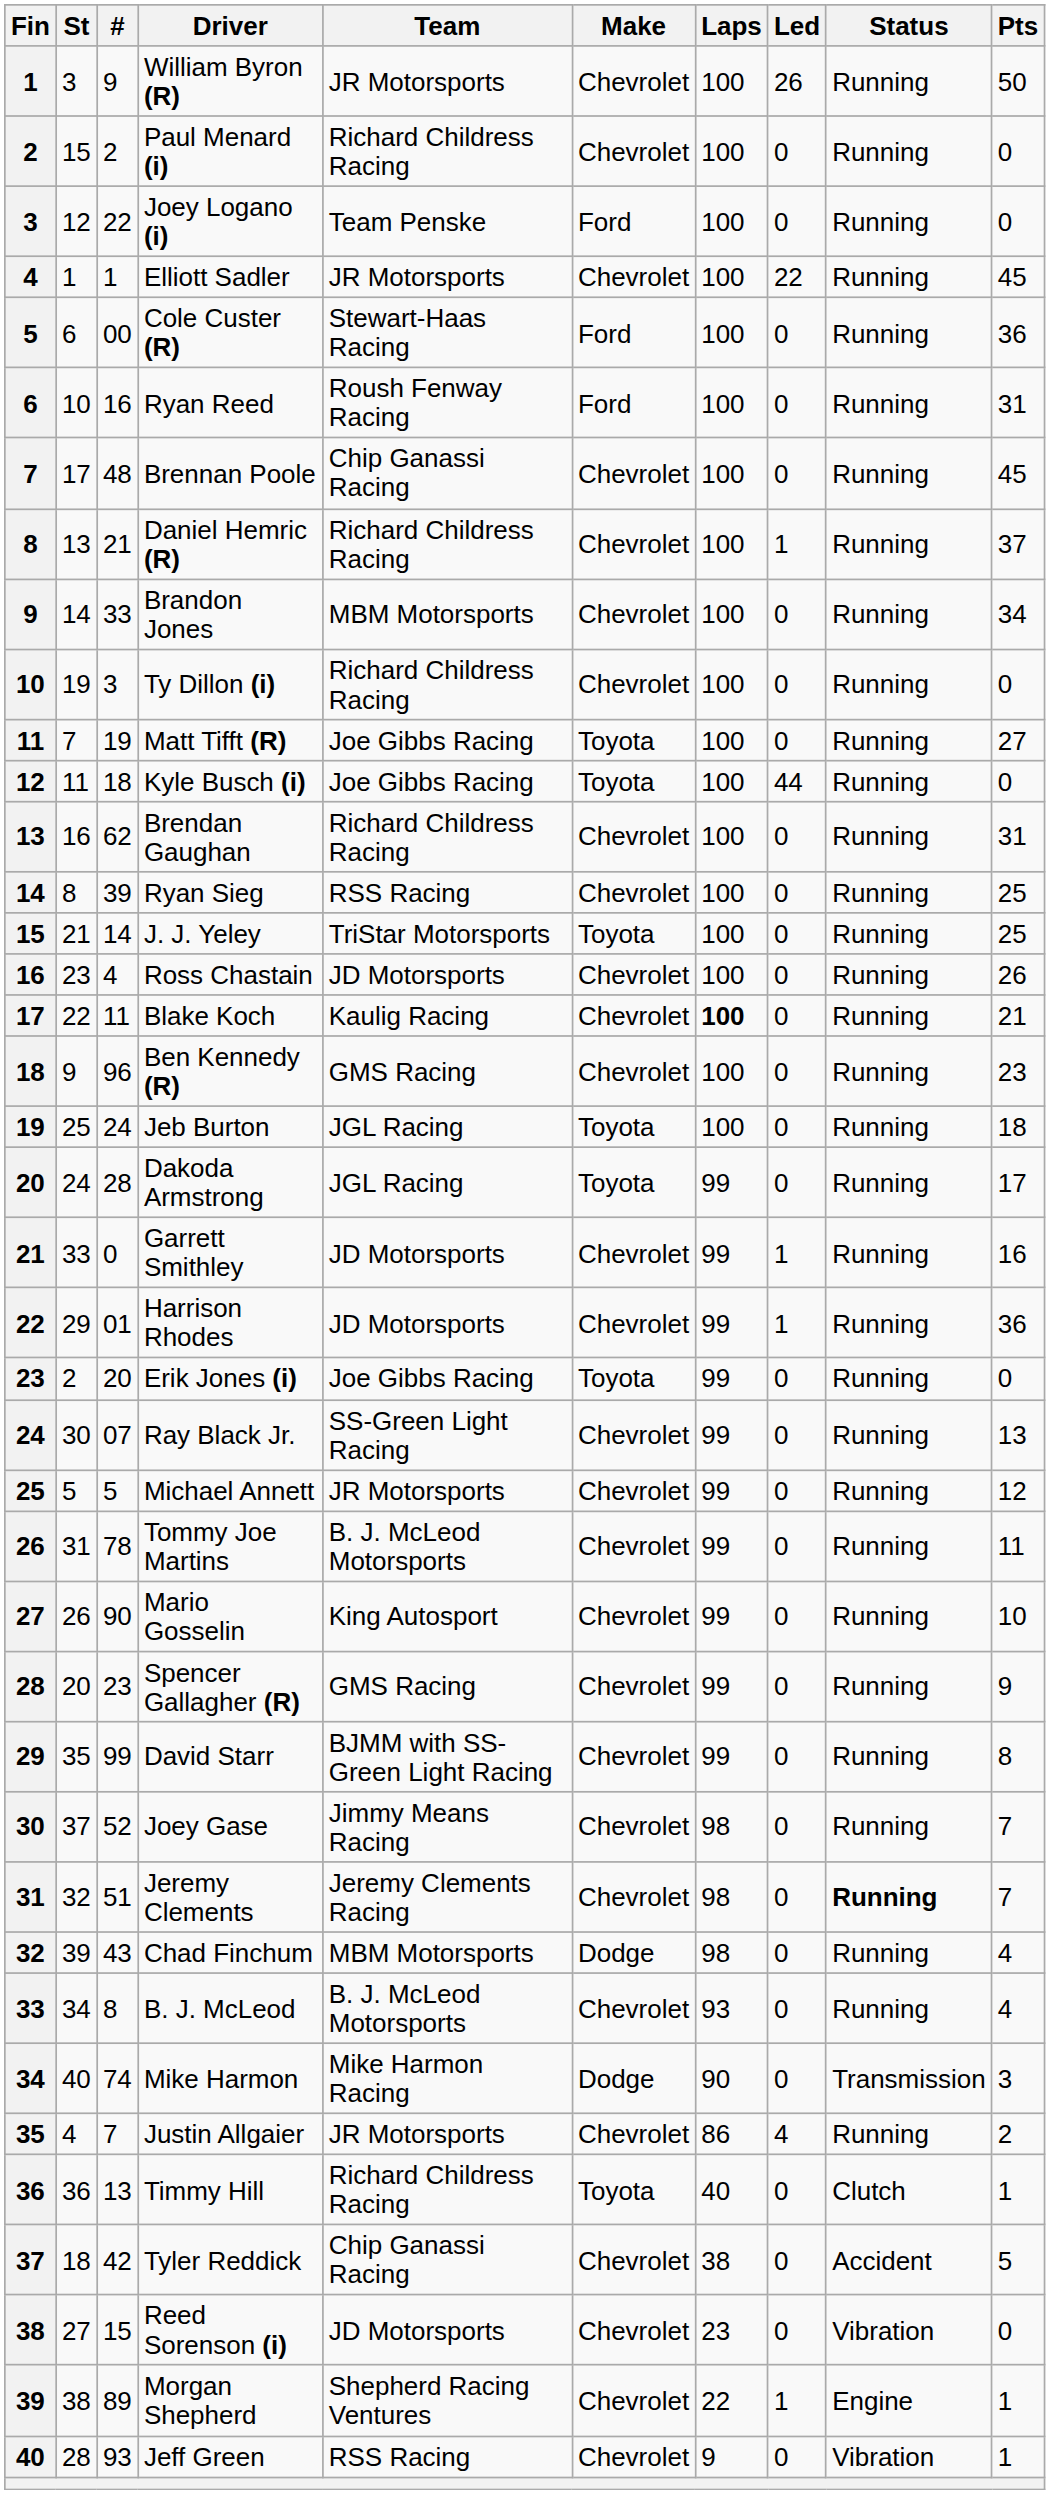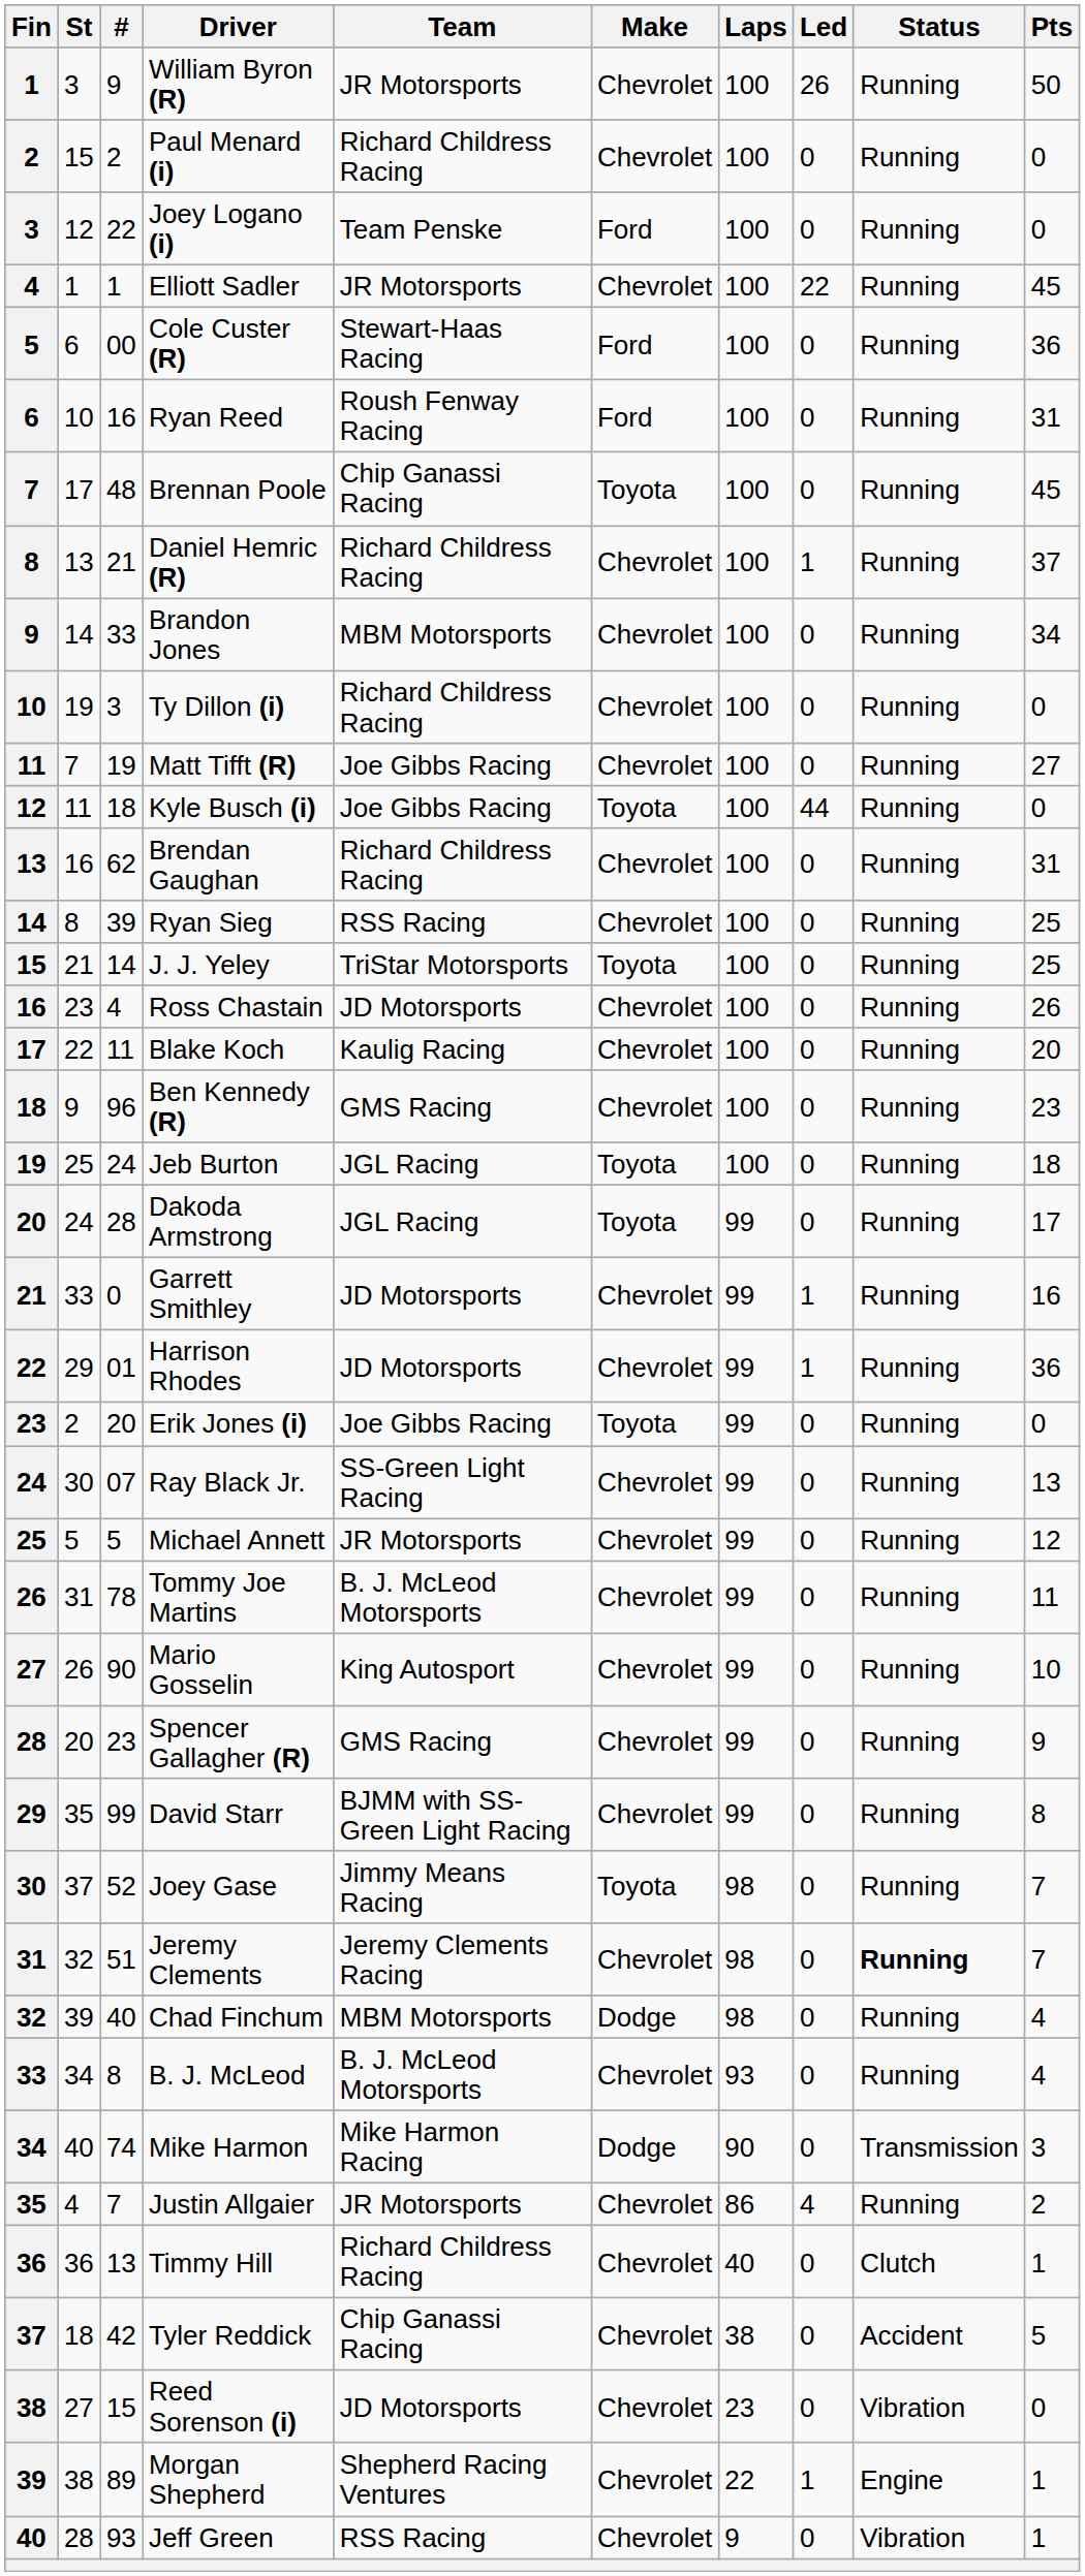 <table class="wikitable" style="font-size:95%">
 <tr>
 <th>Fin</th>
 <th>St</th>
 <th>#</th>
 <th>Driver</th>
 <th>Team</th>
 <th>Make</th>
 <th>Laps</th>
 <th>Led</th>
 <th>Status</th>
 <th>Pts</th>
 </tr>
 <tr>
 <th>1</th>
 <td>3</td>
 <td>9</td>
 <td>William Byron <strong>(R)</strong></td>
 <td>JR Motorsports</td>
 <td>Chevrolet</td>
 <td>100</td>
 <td>26</td>
 <td>Running</td>
 <td>50</td>
 </tr>
 <tr>
 <th>2</th>
 <td>15</td>
 <td>2</td>
 <td>Paul Menard <strong>(i)</strong></td>
 <td>Richard Childress Racing</td>
 <td>Chevrolet</td>
 <td>100</td>
 <td>0</td>
 <td>Running</td>
 <td>0</td>
 </tr>
 <tr>
 <th>3</th>
 <td>12</td>
 <td>22</td>
 <td>Joey Logano <strong>(i)</strong></td>
 <td>Team Penske</td>
 <td>Ford</td>
 <td>100</td>
 <td>0</td>
 <td>Running</td>
 <td>0</td>
 </tr>
 <tr>
 <th>4</th>
 <td>1</td>
 <td>1</td>
 <td>Elliott Sadler</td>
 <td>JR Motorsports</td>
 <td>Chevrolet</td>
 <td>100</td>
 <td>22</td>
 <td>Running</td>
 <td>45</td>
 </tr>
 <tr>
 <th>5</th>
 <td>6</td>
 <td>00</td>
 <td>Cole Custer <strong>(R)</strong></td>
 <td>Stewart-Haas Racing</td>
 <td>Ford</td>
 <td>100</td>
 <td>0</td>
 <td>Running</td>
 <td>36</td>
 </tr>
 <tr>
 <th>6</th>
 <td>10</td>
 <td>16</td>
 <td>Ryan Reed</td>
 <td>Roush Fenway Racing</td>
 <td>Ford</td>
 <td>100</td>
 <td>0</td>
 <td>Running</td>
 <td>31</td>
 </tr>
 <tr>
 <th>7</th>
 <td>17</td>
 <td>48</td>
 <td>Brennan Poole</td>
 <td>Chip Ganassi Racing</td>
-<td>Chevrolet</td>
+<td>Toyota</td>
 <td>100</td>
 <td>0</td>
 <td>Running</td>
 <td>45</td>
 </tr>
 <tr>
 <th>8</th>
 <td>13</td>
 <td>21</td>
 <td>Daniel Hemric <strong>(R)</strong></td>
 <td>Richard Childress Racing</td>
 <td>Chevrolet</td>
 <td>100</td>
 <td>1</td>
 <td>Running</td>
 <td>37</td>
 </tr>
 <tr>
 <th>9</th>
 <td>14</td>
 <td>33</td>
 <td>Brandon Jones</td>
 <td>MBM Motorsports</td>
 <td>Chevrolet</td>
 <td>100</td>
 <td>0</td>
 <td>Running</td>
 <td>34</td>
 </tr>
 <tr>
 <th>10</th>
 <td>19</td>
 <td>3</td>
 <td>Ty Dillon <strong>(i)</strong></td>
 <td>Richard Childress Racing</td>
 <td>Chevrolet</td>
 <td>100</td>
 <td>0</td>
 <td>Running</td>
 <td>0</td>
 </tr>
 <tr>
 <th>11</th>
 <td>7</td>
 <td>19</td>
 <td>Matt Tifft <strong>(R)</strong></td>
 <td>Joe Gibbs Racing</td>
-<td>Toyota</td>
+<td>Chevrolet</td>
 <td>100</td>
 <td>0</td>
 <td>Running</td>
 <td>27</td>
 </tr>
 <tr>
 <th>12</th>
 <td>11</td>
 <td>18</td>
 <td>Kyle Busch <strong>(i)</strong></td>
 <td>Joe Gibbs Racing</td>
 <td>Toyota</td>
 <td>100</td>
 <td>44</td>
 <td>Running</td>
 <td>0</td>
 </tr>
 <tr>
 <th>13</th>
 <td>16</td>
 <td>62</td>
 <td>Brendan Gaughan</td>
 <td>Richard Childress Racing</td>
 <td>Chevrolet</td>
 <td>100</td>
 <td>0</td>
 <td>Running</td>
 <td>31</td>
 </tr>
 <tr>
 <th>14</th>
 <td>8</td>
 <td>39</td>
 <td>Ryan Sieg</td>
 <td>RSS Racing</td>
 <td>Chevrolet</td>
 <td>100</td>
 <td>0</td>
 <td>Running</td>
 <td>25</td>
 </tr>
 <tr>
 <th>15</th>
 <td>21</td>
 <td>14</td>
 <td>J. J. Yeley</td>
 <td>TriStar Motorsports</td>
 <td>Toyota</td>
 <td>100</td>
 <td>0</td>
 <td>Running</td>
 <td>25</td>
 </tr>
 <tr>
 <th>16</th>
 <td>23</td>
 <td>4</td>
 <td>Ross Chastain</td>
 <td>JD Motorsports</td>
 <td>Chevrolet</td>
 <td>100</td>
 <td>0</td>
 <td>Running</td>
 <td>26</td>
 </tr>
 <tr>
 <th>17</th>
 <td>22</td>
 <td>11</td>
 <td>Blake Koch</td>
 <td>Kaulig Racing</td>
 <td>Chevrolet</td>
-<td><strong>100</strong></td>
+<td>100</td>
 <td>0</td>
 <td>Running</td>
-<td>21</td>
+<td>20</td>
 </tr>
 <tr>
 <th>18</th>
 <td>9</td>
 <td>96</td>
 <td>Ben Kennedy <strong>(R)</strong></td>
 <td>GMS Racing</td>
 <td>Chevrolet</td>
 <td>100</td>
 <td>0</td>
 <td>Running</td>
 <td>23</td>
 </tr>
 <tr>
 <th>19</th>
 <td>25</td>
 <td>24</td>
 <td>Jeb Burton</td>
 <td>JGL Racing</td>
 <td>Toyota</td>
 <td>100</td>
 <td>0</td>
 <td>Running</td>
 <td>18</td>
 </tr>
 <tr>
 <th>20</th>
 <td>24</td>
 <td>28</td>
 <td>Dakoda Armstrong</td>
 <td>JGL Racing</td>
 <td>Toyota</td>
 <td>99</td>
 <td>0</td>
 <td>Running</td>
 <td>17</td>
 </tr>
 <tr>
 <th>21</th>
 <td>33</td>
 <td>0</td>
 <td>Garrett Smithley</td>
 <td>JD Motorsports</td>
 <td>Chevrolet</td>
 <td>99</td>
 <td>1</td>
 <td>Running</td>
 <td>16</td>
 </tr>
 <tr>
 <th>22</th>
 <td>29</td>
 <td>01</td>
 <td>Harrison Rhodes</td>
 <td>JD Motorsports</td>
 <td>Chevrolet</td>
 <td>99</td>
 <td>1</td>
 <td>Running</td>
 <td>36</td>
 </tr>
 <tr>
 <th>23</th>
 <td>2</td>
 <td>20</td>
 <td>Erik Jones <strong>(i)</strong></td>
 <td>Joe Gibbs Racing</td>
 <td>Toyota</td>
 <td>99</td>
 <td>0</td>
 <td>Running</td>
 <td>0</td>
 </tr>
 <tr>
 <th>24</th>
 <td>30</td>
 <td>07</td>
 <td>Ray Black Jr.</td>
 <td>SS-Green Light Racing</td>
 <td>Chevrolet</td>
 <td>99</td>
 <td>0</td>
 <td>Running</td>
 <td>13</td>
 </tr>
 <tr>
 <th>25</th>
 <td>5</td>
 <td>5</td>
 <td>Michael Annett</td>
 <td>JR Motorsports</td>
 <td>Chevrolet</td>
 <td>99</td>
 <td>0</td>
 <td>Running</td>
 <td>12</td>
 </tr>
 <tr>
 <th>26</th>
 <td>31</td>
 <td>78</td>
 <td>Tommy Joe Martins</td>
 <td>B. J. McLeod Motorsports</td>
 <td>Chevrolet</td>
 <td>99</td>
 <td>0</td>
 <td>Running</td>
 <td>11</td>
 </tr>
 <tr>
 <th>27</th>
 <td>26</td>
 <td>90</td>
 <td>Mario Gosselin</td>
 <td>King Autosport</td>
 <td>Chevrolet</td>
 <td>99</td>
 <td>0</td>
 <td>Running</td>
 <td>10</td>
 </tr>
 <tr>
 <th>28</th>
 <td>20</td>
 <td>23</td>
 <td>Spencer Gallagher <strong>(R)</strong></td>
 <td>GMS Racing</td>
 <td>Chevrolet</td>
 <td>99</td>
 <td>0</td>
 <td>Running</td>
 <td>9</td>
 </tr>
 <tr>
 <th>29</th>
 <td>35</td>
 <td>99</td>
 <td>David Starr</td>
 <td>BJMM with SS-Green Light Racing</td>
 <td>Chevrolet</td>
 <td>99</td>
 <td>0</td>
 <td>Running</td>
 <td>8</td>
 </tr>
 <tr>
 <th>30</th>
 <td>37</td>
 <td>52</td>
 <td>Joey Gase</td>
 <td>Jimmy Means Racing</td>
-<td>Chevrolet</td>
+<td>Toyota</td>
 <td>98</td>
 <td>0</td>
 <td>Running</td>
 <td>7</td>
 </tr>
 <tr>
 <th>31</th>
 <td>32</td>
 <td>51</td>
 <td>Jeremy Clements</td>
 <td>Jeremy Clements Racing</td>
 <td>Chevrolet</td>
 <td>98</td>
 <td>0</td>
 <td><strong>Running</strong></td>
 <td>7</td>
 </tr>
 <tr>
 <th>32</th>
 <td>39</td>
-<td>43</td>
+<td>40</td>
 <td>Chad Finchum</td>
 <td>MBM Motorsports</td>
 <td>Dodge</td>
 <td>98</td>
 <td>0</td>
 <td>Running</td>
 <td>4</td>
 </tr>
 <tr>
 <th>33</th>
 <td>34</td>
 <td>8</td>
 <td>B. J. McLeod</td>
 <td>B. J. McLeod Motorsports</td>
 <td>Chevrolet</td>
 <td>93</td>
 <td>0</td>
 <td>Running</td>
 <td>4</td>
 </tr>
 <tr>
 <th>34</th>
 <td>40</td>
 <td>74</td>
 <td>Mike Harmon</td>
 <td>Mike Harmon Racing</td>
 <td>Dodge</td>
 <td>90</td>
 <td>0</td>
 <td>Transmission</td>
 <td>3</td>
 </tr>
 <tr>
 <th>35</th>
 <td>4</td>
 <td>7</td>
 <td>Justin Allgaier</td>
 <td>JR Motorsports</td>
 <td>Chevrolet</td>
 <td>86</td>
 <td>4</td>
 <td>Running</td>
 <td>2</td>
 </tr>
 <tr>
 <th>36</th>
 <td>36</td>
 <td>13</td>
 <td>Timmy Hill</td>
 <td>Richard Childress Racing</td>
-<td>Toyota</td>
+<td>Chevrolet</td>
 <td>40</td>
 <td>0</td>
 <td>Clutch</td>
 <td>1</td>
 </tr>
 <tr>
 <th>37</th>
 <td>18</td>
 <td>42</td>
 <td>Tyler Reddick</td>
 <td>Chip Ganassi Racing</td>
 <td>Chevrolet</td>
 <td>38</td>
 <td>0</td>
 <td>Accident</td>
 <td>5</td>
 </tr>
 <tr>
 <th>38</th>
 <td>27</td>
 <td>15</td>
 <td>Reed Sorenson <strong>(i)</strong></td>
 <td>JD Motorsports</td>
 <td>Chevrolet</td>
 <td>23</td>
 <td>0</td>
 <td>Vibration</td>
 <td>0</td>
 </tr>
 <tr>
 <th>39</th>
 <td>38</td>
 <td>89</td>
 <td>Morgan Shepherd</td>
 <td>Shepherd Racing Ventures</td>
 <td>Chevrolet</td>
 <td>22</td>
 <td>1</td>
 <td>Engine</td>
 <td>1</td>
 </tr>
 <tr>
 <th>40</th>
 <td>28</td>
 <td>93</td>
 <td>Jeff Green</td>
 <td>RSS Racing</td>
 <td>Chevrolet</td>
 <td>9</td>
 <td>0</td>
 <td>Vibration</td>
 <td>1</td>
 </tr>
 <tr>
 <th colspan="10"></th>
 </tr>
 </table>
